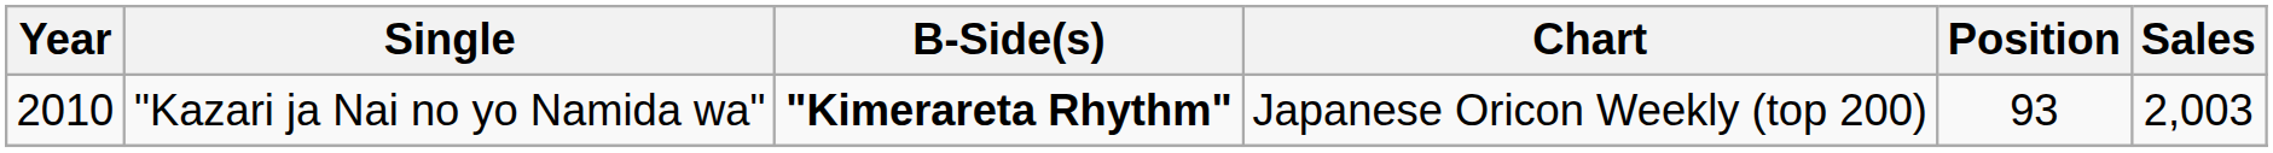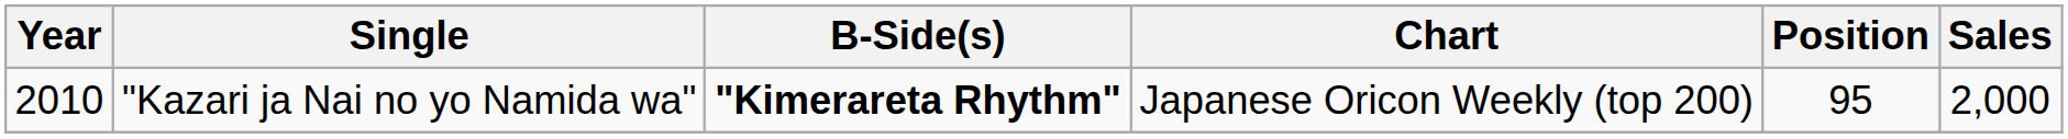 <table class="wikitable" border="1">
 <tr>
 <th>Year</th>
 <th>Single</th>
 <th>B-Side(s)</th>
 <th>Chart</th>
 <th>Position</th>
 <th>Sales</th>
 </tr>
 <tr>
 <td>2010</td>
 <td>"Kazari ja Nai no yo Namida wa"</td>
 <td><strong>"Kimerareta Rhythm"</strong></td>
 <td>Japanese Oricon Weekly (top 200)</td>
-<td align="center">93</td>
-<td align="center">2,003</td>
+<td align="center">95</td>
+<td align="center">2,000</td>
 </tr>
 <tr>
 </tr>
 </table>
